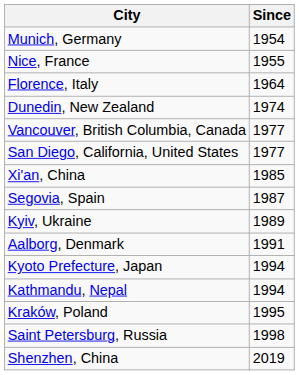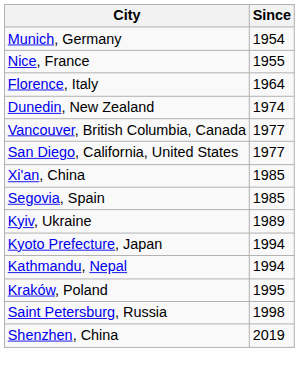 <table class="wikitable sortable">
 <tr>
 <th>City</th>
 <th>Since</th>
 </tr>
 <tr>
 <td> <a href='#'>Munich</a>, Germany</td>
 <td>1954</td>
 </tr>
 <tr>
 <td> <a href='#'>Nice</a>, France</td>
 <td>1955</td>
 </tr>
 <tr>
 <td> <a href='#'>Florence</a>, Italy</td>
 <td>1964</td>
 </tr>
 <tr>
 <td> <a href='#'>Dunedin</a>, New Zealand</td>
 <td>1974</td>
 </tr>
 <tr>
 <td> <a href='#'>Vancouver</a>, British Columbia, Canada</td>
 <td>1977</td>
 </tr>
 <tr>
 <td> <a href='#'>San Diego</a>, California, United States</td>
 <td>1977</td>
 </tr>
 <tr>
 <td> <a href='#'>Xi'an</a>, China</td>
 <td>1985</td>
 </tr>
 <tr>
 <td> <a href='#'>Segovia</a>, Spain</td>
-<td>1987</td>
+<td>1985</td>
 </tr>
 <tr>
 <td> <a href='#'>Kyiv</a>, Ukraine</td>
 <td>1989</td>
-</tr>
-<tr>
-<td> <a href='#'>Aalborg</a>, Denmark</td>
-<td>1991</td>
 </tr>
 <tr>
 <td> <a href='#'>Kyoto Prefecture</a>, Japan</td>
 <td>1994</td>
 </tr>
 <tr>
 <td> <a href='#'>Kathmandu</a>, <a href='#'>Nepal</a></td>
 <td>1994</td>
 </tr>
 <tr>
 <td> <a href='#'>Kraków</a>, Poland</td>
 <td>1995</td>
 </tr>
 <tr>
 <td> <a href='#'>Saint Petersburg</a>, Russia</td>
 <td>1998</td>
 </tr>
 <tr>
 <td> <a href='#'>Shenzhen</a>, China</td>
 <td>2019</td>
 </tr>
 </table>
